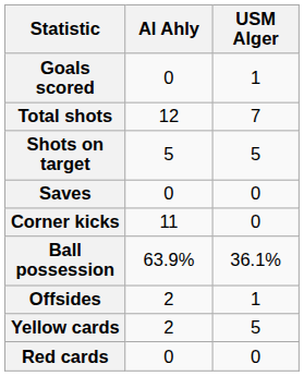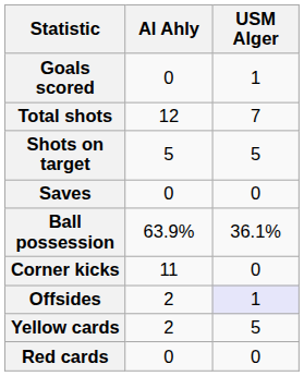 <table class="wikitable plainrowheaders" style="text-align:center">
 <tr>
 <th scope="col" style="width:100px">Statistic</th>
 <th scope="col" style="width:70px">Al Ahly</th>
 <th scope="col" style="width:70px">USM Alger</th>
 </tr>
 <tr>
 <th scope=row>Goals scored</th>
 <td>0</td>
 <td>1</td>
 </tr>
 <tr>
 <th scope=row>Total shots</th>
 <td>12</td>
 <td>7</td>
 </tr>
 <tr>
 <th scope=row>Shots on target</th>
 <td>5</td>
 <td>5</td>
 </tr>
 <tr>
 <th scope=row>Saves</th>
 <td>0</td>
 <td>0</td>
 </tr>
 <tr>
+<th scope=row>Ball possession</th>
+<td>63.9%</td>
+<td>36.1%</td>
+</tr>
+<tr>
 <th scope=row>Corner kicks</th>
 <td>11</td>
 <td>0</td>
 </tr>
 <tr>
-<th scope=row>Ball possession</th>
-<td>63.9%</td>
-<td>36.1%</td>
-</tr>
-<tr>
 <th scope=row>Offsides</th>
 <td>2</td>
-<td>1</td>
+<td style="background: lavender;">1</td>
 </tr>
 <tr>
 <th scope=row>Yellow cards</th>
 <td>2</td>
 <td>5</td>
 </tr>
 <tr>
 <th scope=row>Red cards</th>
 <td>0</td>
 <td>0</td>
 </tr>
 </table>
